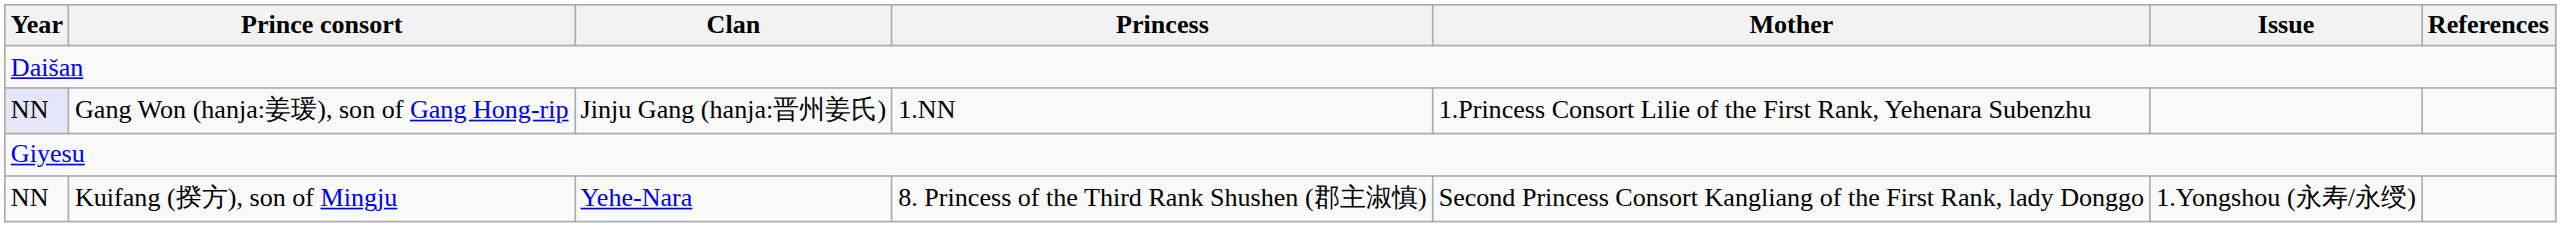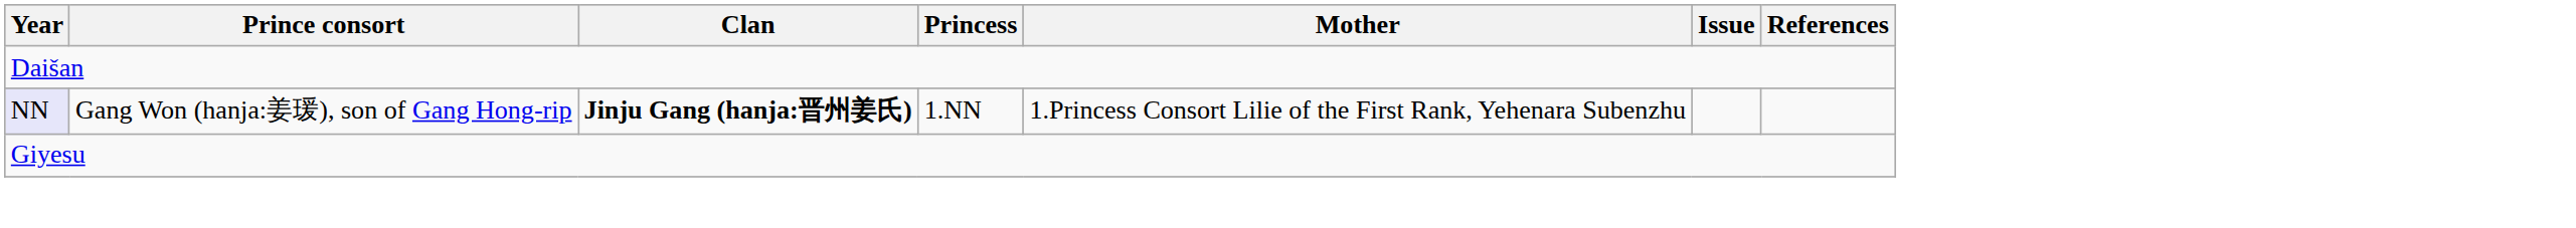 <table class="wikitable">
 <tr>
 <th>Year</th>
 <th>Prince consort</th>
 <th>Clan</th>
 <th>Princess</th>
 <th>Mother</th>
 <th>Issue</th>
 <th>References</th>
 </tr>
 <tr>
 <td colspan="7"><a href='#'>Daišan</a></td>
 </tr>
 <tr>
 <td style="background: lavender;">NN</td>
 <td>Gang Won (hanja:姜瑗), son of <a href='#'>Gang Hong-rip</a></td>
-<td>Jinju Gang (hanja:晋州姜氏)</td>
+<td><strong>Jinju Gang (hanja:晋州姜氏)</strong></td>
 <td>1.NN</td>
 <td>1.Princess Consort Lilie of the First Rank, Yehenara Subenzhu</td>
 <td></td>
 <td></td>
 </tr>
 <tr>
 <td colspan="7"><a href='#'>Giyesu</a></td>
 </tr>
-<tr>
-<td>NN</td>
-<td>Kuifang (揆方), son of <a href='#'>Mingju</a></td>
-<td><a href='#'>Yehe-Nara</a></td>
-<td>8. Princess of the Third Rank Shushen (郡主淑慎)</td>
-<td>Second Princess Consort Kangliang of the First Rank, lady Donggo</td>
-<td>1.Yongshou (永寿/永绶)</td>
-<td></td>
-</tr>
 </table>
